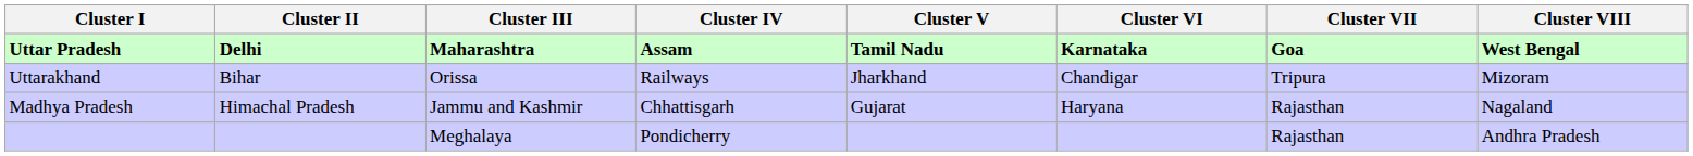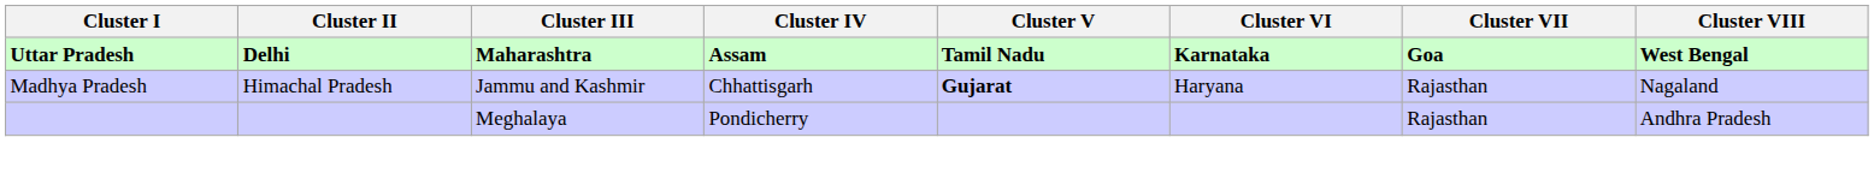 <table class="wikitable sortable">
 <tr>
 <th style="width:175px;">Cluster I</th>
 <th style="width:175px;">Cluster II</th>
 <th style="width:175px;">Cluster III</th>
 <th style="width:175px;">Cluster IV</th>
 <th style="width:175px;">Cluster V</th>
 <th style="width:175px;">Cluster VI</th>
 <th style="width:175px;">Cluster VII</th>
 <th style="width:175px;">Cluster VIII</th>
 </tr>
 <tr style="background:#cfc;">
 <td><strong>Uttar Pradesh</strong></td>
 <td><strong>Delhi</strong></td>
 <td><strong>Maharashtra</strong></td>
 <td><strong>Assam</strong></td>
 <td><strong>Tamil Nadu</strong></td>
 <td><strong>Karnataka</strong></td>
 <td><strong>Goa</strong></td>
 <td><strong>West Bengal</strong></td>
 </tr>
 <tr style="background:#ccf;">
-<td>Uttarakhand</td>
-<td>Bihar</td>
-<td>Orissa</td>
-<td>Railways</td>
-<td>Jharkhand</td>
-<td>Chandigar</td>
-<td>Tripura</td>
-<td>Mizoram</td>
-</tr>
-<tr style="background:#ccf;">
 <td>Madhya Pradesh</td>
 <td>Himachal Pradesh</td>
 <td>Jammu and Kashmir</td>
 <td>Chhattisgarh</td>
-<td>Gujarat</td>
+<td><strong>Gujarat</strong></td>
 <td>Haryana</td>
 <td>Rajasthan</td>
 <td>Nagaland</td>
 </tr>
 <tr style="background:#ccf;">
 <td></td>
 <td></td>
 <td>Meghalaya</td>
 <td>Pondicherry</td>
 <td></td>
 <td></td>
 <td>Rajasthan</td>
 <td>Andhra Pradesh</td>
 </tr>
 </table>
